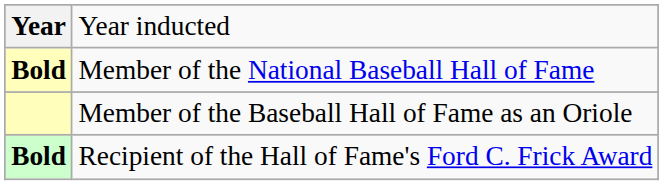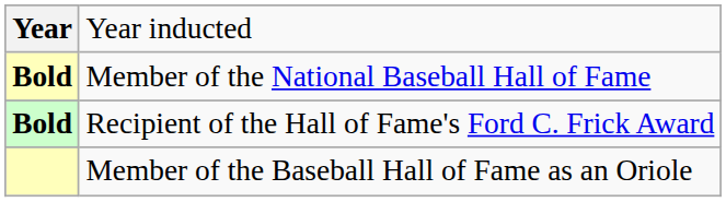 <table class="wikitable">
 <tr>
 <th scope="row">Year</th>
 <td>Year inducted</td>
 </tr>
 <tr>
 <th scope="row" style="background:#ffb;"><strong>Bold</strong></th>
 <td>Member of the <a href='#'>National Baseball Hall of Fame</a></td>
 </tr>
 <tr>
+<th scope="row" style="background:#cfc;"><strong>Bold</strong></th>
+<td>Recipient of the Hall of Fame's <a href='#'>Ford C. Frick Award</a></td>
+</tr>
+<tr>
 <th scope="row" style="background:#ffb;"></th>
 <td>Member of the Baseball Hall of Fame as an Oriole</td>
 </tr>
-<tr>
-<th scope="row" style="background:#cfc;"><strong>Bold</strong></th>
-<td>Recipient of the Hall of Fame's <a href='#'>Ford C. Frick Award</a></td>
-</tr>
 </table>
